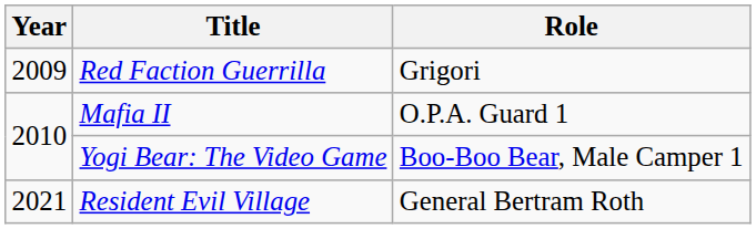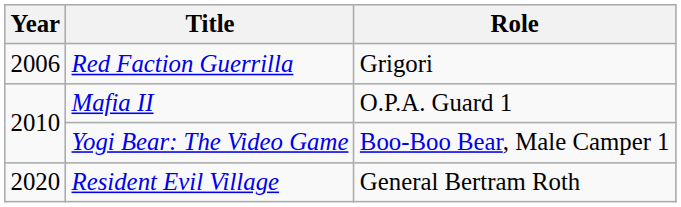 <table class="wikitable sortable">
 <tr>
 <th>Year</th>
 <th>Title</th>
 <th class="unsortable">Role</th>
 </tr>
 <tr>
-<td>2009</td>
+<td>2006</td>
 <td><em><a href='#'>Red Faction Guerrilla</a></em></td>
 <td>Grigori</td>
 </tr>
 <tr>
 <td rowspan="2">2010</td>
 <td><em><a href='#'>Mafia II</a></em></td>
 <td>O.P.A. Guard 1</td>
 </tr>
 <tr>
 <td><em><a href='#'>Yogi Bear: The Video Game</a></em></td>
 <td><a href='#'>Boo-Boo Bear</a>, Male Camper 1</td>
 </tr>
 <tr>
-<td>2021</td>
+<td>2020</td>
 <td><em><a href='#'>Resident Evil Village</a></em></td>
 <td>General Bertram Roth</td>
 </tr>
 </table>
